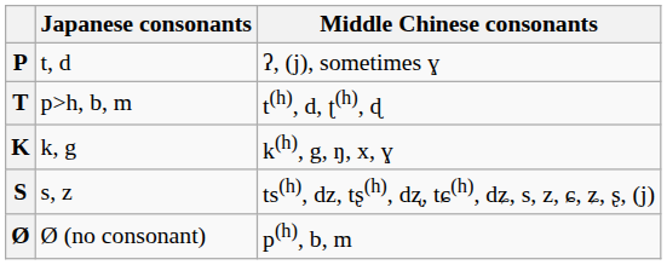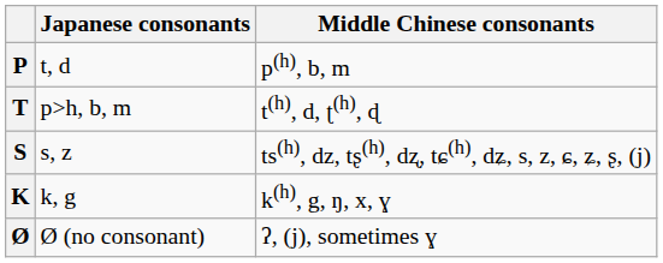 <table class="wikitable">
 <tr>
 <th></th>
 <th>Japanese consonants</th>
 <th>Middle Chinese consonants</th>
 </tr>
 <tr>
 <th>P</th>
 <td>t, d</td>
-<td>ʔ, (j), sometimes ɣ</td>
+<td>p<sup>(h)</sup>, b, m</td>
 </tr>
 <tr>
 <th>T</th>
 <td>p>h, b, m</td>
 <td>t<sup>(h)</sup>, d, ʈ<sup>(h)</sup>, ɖ</td>
 </tr>
 <tr>
+<th>S</th>
+<td>s, z</td>
+<td>ts<sup>(h)</sup>, dz, tʂ<sup>(h)</sup>, dʐ, tɕ<sup>(h)</sup>, dʑ, s, z, ɕ, ʑ, ʂ, (j)</td>
+</tr>
+<tr>
 <th>K</th>
 <td>k, g</td>
 <td>k<sup>(h)</sup>, g, ŋ, x, ɣ</td>
 </tr>
 <tr>
-<th>S</th>
-<td>s, z</td>
-<td>ts<sup>(h)</sup>, dz, tʂ<sup>(h)</sup>, dʐ, tɕ<sup>(h)</sup>, dʑ, s, z, ɕ, ʑ, ʂ, (j)</td>
-</tr>
-<tr>
 <th>Ø</th>
 <td>Ø (no consonant)</td>
-<td>p<sup>(h)</sup>, b, m</td>
+<td>ʔ, (j), sometimes ɣ</td>
 </tr>
 </table>
